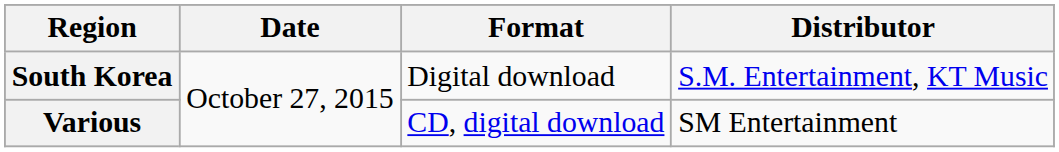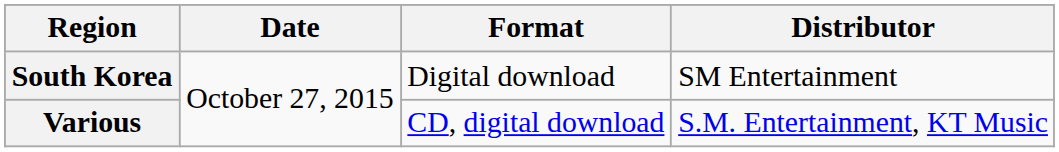 <table class="wikitable plainrowheaders">
 <tr>
 <th>Region</th>
 <th>Date</th>
 <th>Format</th>
 <th>Distributor</th>
 </tr>
 <tr>
 <th scope="row">South Korea</th>
 <td rowspan="2">October 27, 2015</td>
 <td>Digital download</td>
-<td><a href='#'>S.M. Entertainment</a>, <a href='#'>KT Music</a></td>
+<td>SM Entertainment</td>
 </tr>
 <tr>
 <th scope="row">Various</th>
 <td><a href='#'>CD</a>, <a href='#'>digital download</a></td>
-<td>SM Entertainment</td>
+<td><a href='#'>S.M. Entertainment</a>, <a href='#'>KT Music</a></td>
 </tr>
 </table>
